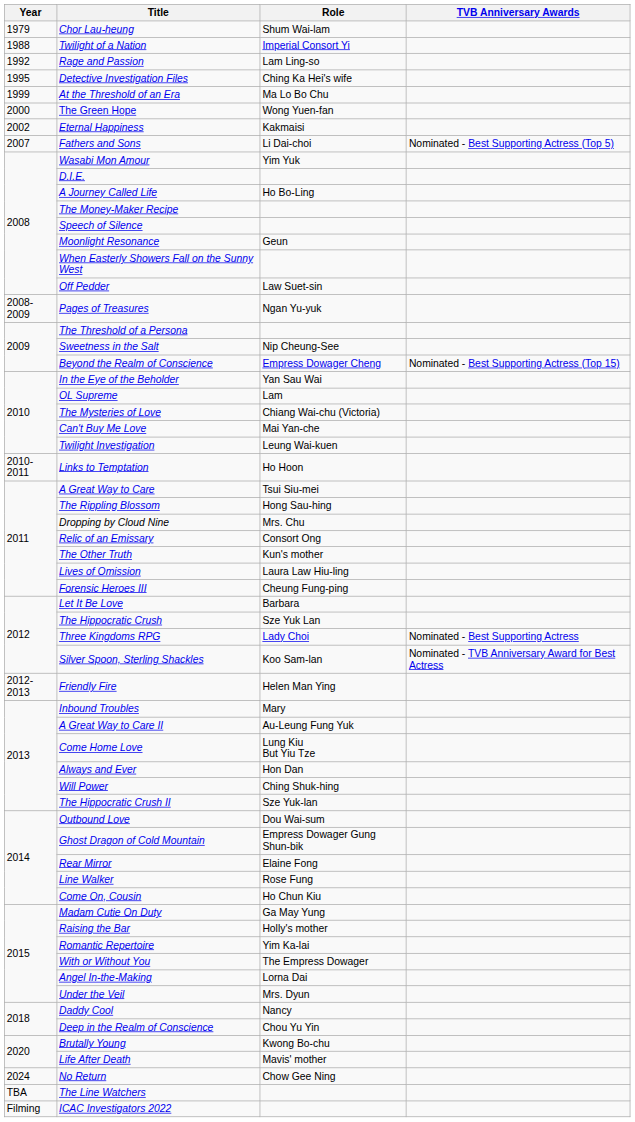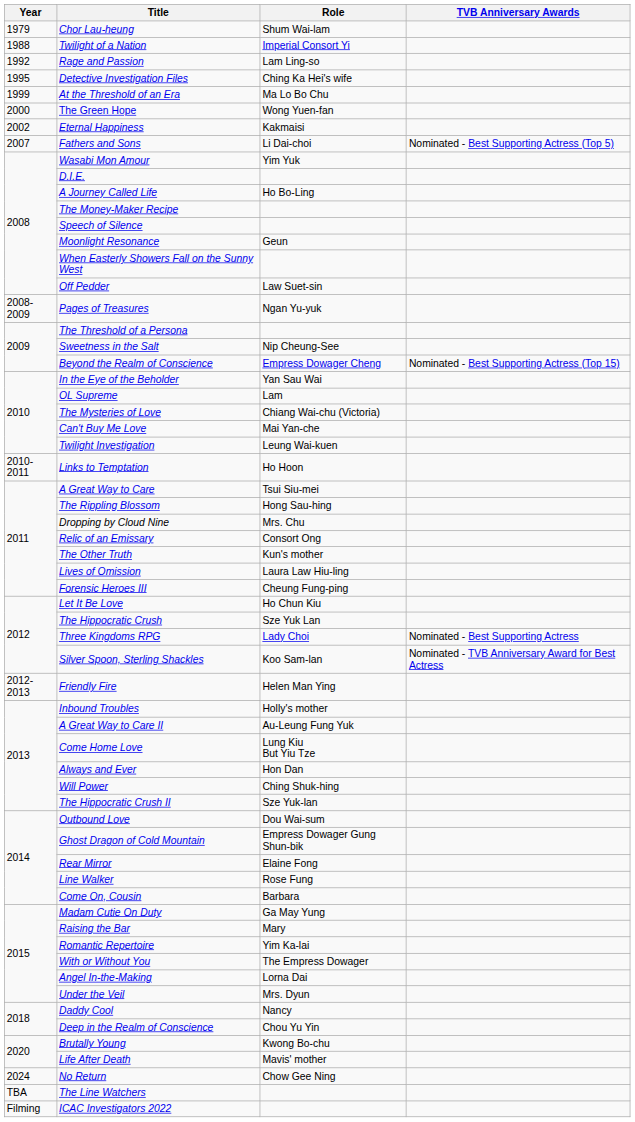 <table class="wikitable" style="font-size: 90%;">
 <tr>
 <th>Year</th>
 <th>Title</th>
 <th>Role</th>
 <th><a href='#'>TVB Anniversary Awards</a></th>
 </tr>
 <tr>
 <td>1979</td>
 <td><em><a href='#'>Chor Lau-heung</a></em></td>
 <td>Shum Wai-lam</td>
 <td></td>
 </tr>
 <tr>
 <td>1988</td>
 <td><em><a href='#'>Twilight of a Nation</a></em></td>
 <td><a href='#'>Imperial Consort Yi</a></td>
 <td></td>
 </tr>
 <tr>
 <td>1992</td>
 <td><em><a href='#'>Rage and Passion</a></em></td>
 <td>Lam Ling-so</td>
 <td></td>
 </tr>
 <tr>
 <td>1995</td>
 <td><em><a href='#'>Detective Investigation Files</a></em></td>
 <td>Ching Ka Hei's wife</td>
 <td></td>
 </tr>
 <tr>
 <td>1999</td>
 <td><em><a href='#'>At the Threshold of an Era</a></em></td>
 <td>Ma Lo Bo Chu</td>
 <td></td>
 </tr>
 <tr>
 <td>2000</td>
 <td><a href='#'>The Green Hope</a></td>
 <td>Wong Yuen-fan</td>
 <td></td>
 </tr>
 <tr>
 <td>2002</td>
 <td><em><a href='#'>Eternal Happiness</a></em></td>
 <td>Kakmaisi</td>
 <td></td>
 </tr>
 <tr>
 <td>2007</td>
 <td><em><a href='#'>Fathers and Sons</a></em></td>
 <td>Li Dai-choi</td>
 <td>Nominated - <a href='#'>Best Supporting Actress (Top 5)</a></td>
 </tr>
 <tr>
 <td rowspan="8">2008</td>
 <td><em><a href='#'>Wasabi Mon Amour</a></em></td>
 <td>Yim Yuk</td>
 <td></td>
 </tr>
 <tr>
 <td><em><a href='#'>D.I.E.</a></em></td>
 <td></td>
 <td></td>
 </tr>
 <tr>
 <td><em><a href='#'>A Journey Called Life</a></em></td>
 <td>Ho Bo-Ling</td>
 <td></td>
 </tr>
 <tr>
 <td><em><a href='#'>The Money-Maker Recipe</a></em></td>
 <td></td>
 <td></td>
 </tr>
 <tr>
 <td><em><a href='#'>Speech of Silence</a></em></td>
 <td></td>
 <td></td>
 </tr>
 <tr>
 <td><em><a href='#'>Moonlight Resonance</a></em></td>
 <td>Geun</td>
 <td></td>
 </tr>
 <tr>
 <td><em><a href='#'>When Easterly Showers Fall on the Sunny West</a></em></td>
 <td></td>
 <td></td>
 </tr>
 <tr>
 <td><em><a href='#'>Off Pedder</a></em></td>
 <td>Law Suet-sin</td>
 <td></td>
 </tr>
 <tr>
 <td>2008-2009</td>
 <td><em><a href='#'>Pages of Treasures</a></em></td>
 <td>Ngan Yu-yuk</td>
 <td></td>
 </tr>
 <tr>
 <td rowspan="3">2009</td>
 <td><em><a href='#'>The Threshold of a Persona</a></em></td>
 <td></td>
 <td></td>
 </tr>
 <tr>
 <td><em><a href='#'>Sweetness in the Salt</a></em></td>
 <td>Nip Cheung-See</td>
 <td></td>
 </tr>
 <tr>
 <td><em><a href='#'>Beyond the Realm of Conscience</a></em></td>
 <td><a href='#'>Empress Dowager Cheng</a></td>
 <td>Nominated - <a href='#'>Best Supporting Actress (Top 15)</a></td>
 </tr>
 <tr>
 <td rowspan=5>2010</td>
 <td><em><a href='#'>In the Eye of the Beholder</a></em></td>
 <td>Yan Sau Wai</td>
 <td></td>
 </tr>
 <tr>
 <td><em><a href='#'>OL Supreme</a></em></td>
 <td>Lam</td>
 <td></td>
 </tr>
 <tr>
 <td><em><a href='#'>The Mysteries of Love</a></em></td>
 <td>Chiang Wai-chu (Victoria)</td>
 <td></td>
 </tr>
 <tr>
 <td><em><a href='#'>Can't Buy Me Love</a></em></td>
 <td>Mai Yan-che</td>
 <td></td>
 </tr>
 <tr>
 <td><em><a href='#'>Twilight Investigation</a></em></td>
 <td>Leung Wai-kuen</td>
 <td></td>
 </tr>
 <tr>
 <td>2010-2011</td>
 <td><em><a href='#'>Links to Temptation</a></em></td>
 <td>Ho Hoon</td>
 <td></td>
 </tr>
 <tr>
 <td rowspan=7>2011</td>
 <td><em><a href='#'>A Great Way to Care</a></em></td>
 <td>Tsui Siu-mei</td>
 <td></td>
 </tr>
 <tr>
 <td><em><a href='#'>The Rippling Blossom</a></em></td>
 <td>Hong Sau-hing</td>
 <td></td>
 </tr>
 <tr>
 <td><em>Dropping by Cloud Nine</em></td>
 <td>Mrs. Chu</td>
 <td></td>
 </tr>
 <tr>
 <td><em><a href='#'>Relic of an Emissary</a></em></td>
 <td>Consort Ong</td>
 <td></td>
 </tr>
 <tr>
 <td><em><a href='#'>The Other Truth</a></em></td>
 <td>Kun's mother</td>
 <td></td>
 </tr>
 <tr>
 <td><em><a href='#'>Lives of Omission</a></em></td>
 <td>Laura Law Hiu-ling</td>
 <td></td>
 </tr>
 <tr>
 <td><em><a href='#'>Forensic Heroes III</a></em></td>
 <td>Cheung Fung-ping</td>
 <td></td>
 </tr>
 <tr>
 <td rowspan=4>2012</td>
 <td><em><a href='#'>Let It Be Love</a></em></td>
-<td>Barbara</td>
+<td>Ho Chun Kiu</td>
 <td></td>
 </tr>
 <tr>
 <td><em><a href='#'>The Hippocratic Crush</a></em></td>
 <td>Sze Yuk Lan</td>
 <td></td>
 </tr>
 <tr>
 <td><em><a href='#'>Three Kingdoms RPG</a></em></td>
 <td><a href='#'>Lady Choi</a></td>
 <td>Nominated - <a href='#'>Best Supporting Actress</a></td>
 </tr>
 <tr>
 <td><em><a href='#'>Silver Spoon, Sterling Shackles</a></em></td>
 <td>Koo Sam-lan</td>
 <td>Nominated - <a href='#'>TVB Anniversary Award for Best Actress</a></td>
 </tr>
 <tr>
 <td>2012-2013</td>
 <td><em><a href='#'>Friendly Fire</a></em></td>
 <td>Helen Man Ying</td>
 <td></td>
 </tr>
 <tr>
 <td rowspan=6>2013</td>
 <td><em><a href='#'>Inbound Troubles</a></em></td>
-<td>Mary</td>
+<td>Holly's mother</td>
 <td></td>
 </tr>
 <tr>
 <td><em><a href='#'>A Great Way to Care II</a></em></td>
 <td>Au-Leung Fung Yuk</td>
 <td></td>
 </tr>
 <tr>
 <td><em><a href='#'>Come Home Love</a></em></td>
 <td>Lung Kiu<br>But Yiu Tze</td>
 <td></td>
 </tr>
 <tr>
 <td><em><a href='#'>Always and Ever</a></em></td>
 <td>Hon Dan</td>
 <td></td>
 </tr>
 <tr>
 <td><em><a href='#'>Will Power</a></em></td>
 <td>Ching Shuk-hing</td>
 <td></td>
 </tr>
 <tr>
 <td><em><a href='#'>The Hippocratic Crush II</a></em></td>
 <td>Sze Yuk-lan</td>
 <td></td>
 </tr>
 <tr>
 <td rowspan=5>2014</td>
 <td><em><a href='#'>Outbound Love</a></em></td>
 <td>Dou Wai-sum</td>
 <td></td>
 </tr>
 <tr>
 <td><em><a href='#'>Ghost Dragon of Cold Mountain</a></em></td>
 <td>Empress Dowager Gung Shun-bik</td>
 <td></td>
 </tr>
 <tr>
 <td><em><a href='#'>Rear Mirror</a></em></td>
 <td>Elaine Fong</td>
 <td></td>
 </tr>
 <tr>
 <td><em><a href='#'>Line Walker</a></em></td>
 <td>Rose Fung</td>
 <td></td>
 </tr>
 <tr>
 <td><em><a href='#'>Come On, Cousin</a></em></td>
-<td>Ho Chun Kiu</td>
+<td>Barbara</td>
 <td></td>
 </tr>
 <tr>
 <td rowspan=6>2015</td>
 <td><em><a href='#'>Madam Cutie On Duty</a></em></td>
 <td>Ga May Yung</td>
 <td></td>
 </tr>
 <tr>
 <td><em><a href='#'>Raising the Bar</a></em></td>
-<td>Holly's mother</td>
+<td>Mary</td>
 <td></td>
 </tr>
 <tr>
 <td><em><a href='#'>Romantic Repertoire</a></em></td>
 <td>Yim Ka-lai</td>
 <td></td>
 </tr>
 <tr>
 <td><em><a href='#'>With or Without You</a></em></td>
 <td>The Empress Dowager</td>
 <td></td>
 </tr>
 <tr>
 <td><em><a href='#'>Angel In-the-Making</a></em></td>
 <td>Lorna Dai</td>
 <td></td>
 </tr>
 <tr>
 <td><em><a href='#'>Under the Veil</a></em></td>
 <td>Mrs. Dyun</td>
 <td></td>
 </tr>
 <tr>
 <td rowspan="2">2018</td>
 <td><em><a href='#'>Daddy Cool</a></em></td>
 <td>Nancy</td>
 <td></td>
 </tr>
 <tr>
 <td><em><a href='#'>Deep in the Realm of Conscience</a> </em></td>
 <td>Chou Yu Yin</td>
 <td></td>
 </tr>
 <tr>
 <td rowspan="2">2020</td>
 <td><em><a href='#'>Brutally Young</a></em></td>
 <td>Kwong Bo-chu</td>
 <td></td>
 </tr>
 <tr>
 <td><em><a href='#'>Life After Death</a></em></td>
 <td>Mavis' mother</td>
 <td></td>
 </tr>
 <tr>
 <td>2024</td>
 <td><em><a href='#'>No Return</a></em></td>
 <td>Chow Gee Ning</td>
 <td></td>
 </tr>
 <tr>
 <td>TBA</td>
 <td><em><a href='#'>The Line Watchers</a></em></td>
 <td></td>
 <td></td>
 </tr>
 <tr>
 <td>Filming</td>
 <td><em><a href='#'>ICAC Investigators 2022</a></em></td>
 <td></td>
 <td></td>
 </tr>
 </table>
